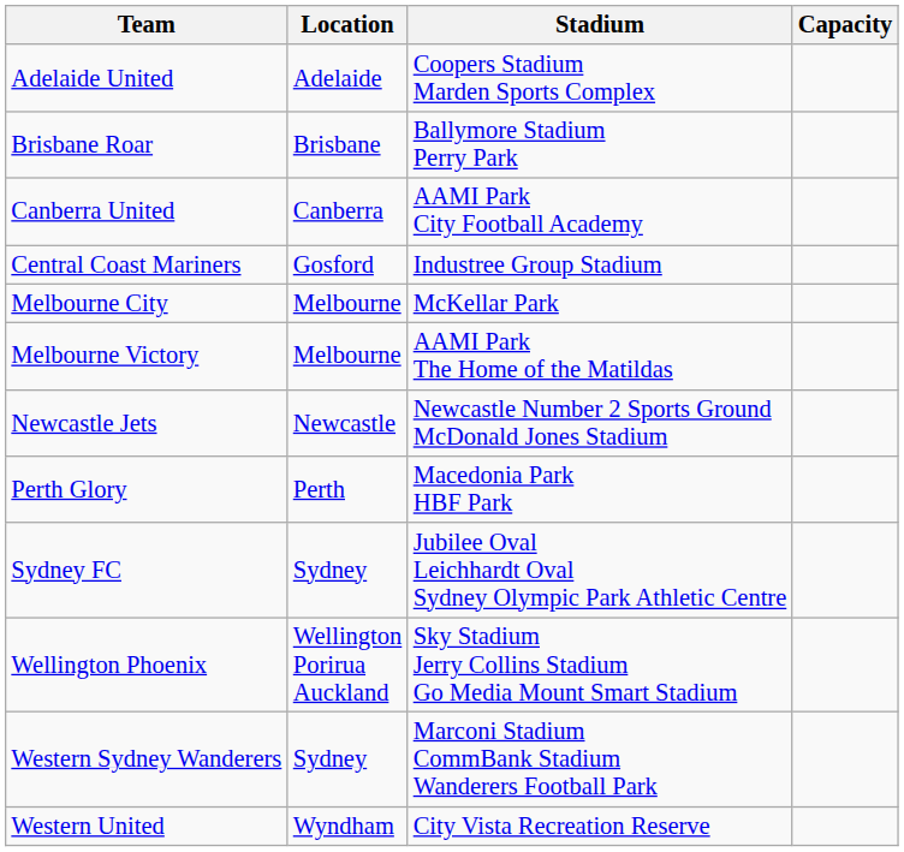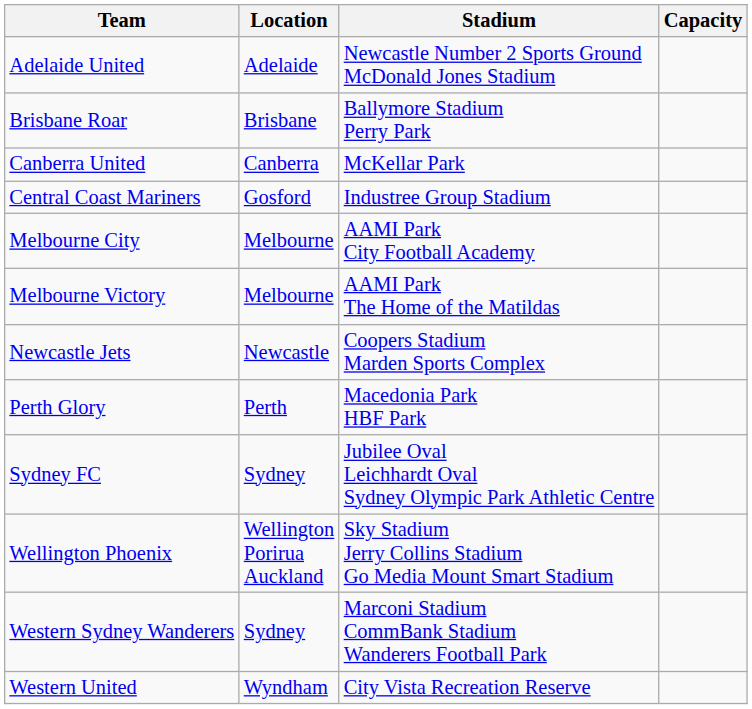 <table class="wikitable">
 <tr>
 <th scope="row">Team</th>
 <th scope="row">Location</th>
 <th scope="row">Stadium</th>
 <th scope="row">Capacity</th>
 </tr>
 <tr>
 <td><a href='#'>Adelaide United</a></td>
 <td><a href='#'>Adelaide</a></td>
-<td><a href='#'>Coopers Stadium</a><br><a href='#'>Marden Sports Complex</a></td>
+<td><a href='#'>Newcastle Number 2 Sports Ground</a><br><a href='#'>McDonald Jones Stadium</a></td>
 <td></td>
 </tr>
 <tr>
 <td><a href='#'>Brisbane Roar</a></td>
 <td><a href='#'>Brisbane</a></td>
 <td><a href='#'>Ballymore Stadium</a><br><a href='#'>Perry Park</a></td>
 <td></td>
 </tr>
 <tr>
 <td><a href='#'>Canberra United</a></td>
 <td><a href='#'>Canberra</a></td>
-<td><a href='#'>AAMI Park</a><br><a href='#'>City Football Academy</a></td>
+<td><a href='#'>McKellar Park</a></td>
 <td></td>
 </tr>
 <tr>
 <td><a href='#'>Central Coast Mariners</a></td>
 <td><a href='#'>Gosford</a></td>
 <td><a href='#'>Industree Group Stadium</a></td>
 <td></td>
 </tr>
 <tr>
 <td><a href='#'>Melbourne City</a></td>
 <td><a href='#'>Melbourne</a></td>
-<td><a href='#'>McKellar Park</a></td>
+<td><a href='#'>AAMI Park</a><br><a href='#'>City Football Academy</a></td>
 <td></td>
 </tr>
 <tr>
 <td><a href='#'>Melbourne Victory</a></td>
 <td><a href='#'>Melbourne</a></td>
 <td><a href='#'>AAMI Park</a><br><a href='#'>The Home of the Matildas</a></td>
 <td></td>
 </tr>
 <tr>
 <td><a href='#'>Newcastle Jets</a></td>
 <td><a href='#'>Newcastle</a></td>
-<td><a href='#'>Newcastle Number 2 Sports Ground</a><br><a href='#'>McDonald Jones Stadium</a></td>
+<td><a href='#'>Coopers Stadium</a><br><a href='#'>Marden Sports Complex</a></td>
 <td></td>
 </tr>
 <tr>
 <td><a href='#'>Perth Glory</a></td>
 <td><a href='#'>Perth</a></td>
 <td><a href='#'>Macedonia Park</a><br><a href='#'>HBF Park</a></td>
 <td></td>
 </tr>
 <tr>
 <td><a href='#'>Sydney FC</a></td>
 <td><a href='#'>Sydney</a></td>
 <td><a href='#'>Jubilee Oval</a><br><a href='#'>Leichhardt Oval</a><br><a href='#'>Sydney Olympic Park Athletic Centre</a></td>
 <td></td>
 </tr>
 <tr>
 <td><a href='#'>Wellington Phoenix</a></td>
 <td><a href='#'>Wellington</a><br><a href='#'>Porirua</a><br><a href='#'>Auckland</a></td>
 <td><a href='#'>Sky Stadium</a><br><a href='#'>Jerry Collins Stadium</a><br><a href='#'>Go Media Mount Smart Stadium</a></td>
 <td></td>
 </tr>
 <tr>
 <td><a href='#'>Western Sydney Wanderers</a></td>
 <td><a href='#'>Sydney</a></td>
 <td><a href='#'>Marconi Stadium</a><br><a href='#'>CommBank Stadium</a><br><a href='#'>Wanderers Football Park</a></td>
 <td></td>
 </tr>
 <tr>
 <td><a href='#'>Western United</a></td>
 <td><a href='#'>Wyndham</a></td>
 <td><a href='#'>City Vista Recreation Reserve</a></td>
 <td></td>
 </tr>
 </table>
